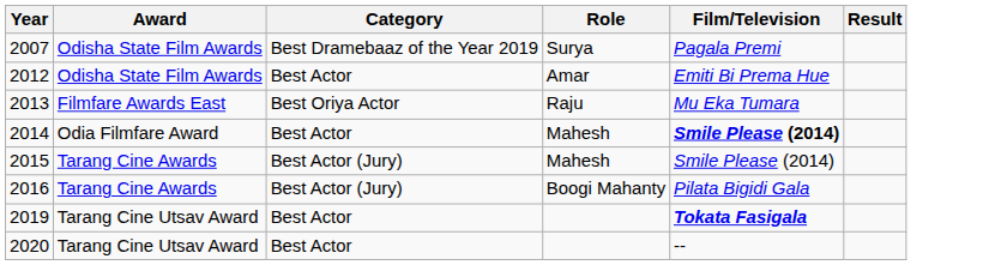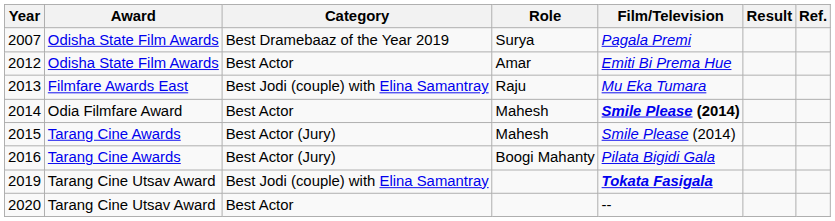 <table class="wikitable sortable">
 <tr>
 <th>Year</th>
 <th>Award</th>
 <th>Category</th>
 <th>Role</th>
 <th>Film/Television</th>
 <th>Result</th>
+<th>Ref.</th>
 </tr>
 <tr>
 <td>2007</td>
 <td><a href='#'>Odisha State Film Awards</a></td>
 <td>Best Dramebaaz of the Year 2019</td>
 <td>Surya</td>
 <td><em><a href='#'>Pagala Premi</a></em></td>
+<td></td>
 <td></td>
 </tr>
 <tr>
 <td>2012</td>
 <td><a href='#'>Odisha State Film Awards</a></td>
 <td>Best Actor</td>
 <td>Amar</td>
 <td><em><a href='#'>Emiti Bi Prema Hue</a></em></td>
 <td></td>
+<td></td>
 </tr>
 <tr>
 <td>2013</td>
 <td><a href='#'>Filmfare Awards East</a></td>
-<td>Best Oriya Actor</td>
+<td>Best Jodi (couple) with <a href='#'>Elina Samantray</a></td>
 <td>Raju</td>
 <td><em><a href='#'>Mu Eka Tumara</a></em></td>
+<td></td>
 <td></td>
 </tr>
 <tr>
 <td>2014</td>
 <td>Odia Filmfare Award</td>
 <td>Best Actor</td>
 <td>Mahesh</td>
 <td><strong><em><a href='#'>Smile Please</a></em> (2014)</strong></td>
 <td></td>
+<td></td>
 </tr>
 <tr>
 <td>2015</td>
 <td><a href='#'>Tarang Cine Awards</a></td>
 <td>Best Actor (Jury)</td>
 <td>Mahesh</td>
 <td><em><a href='#'>Smile Please</a></em> (2014)</td>
+<td></td>
 <td></td>
 </tr>
 <tr>
 <td>2016</td>
 <td><a href='#'>Tarang Cine Awards</a></td>
 <td>Best Actor (Jury)</td>
 <td>Boogi Mahanty</td>
 <td><em><a href='#'>Pilata Bigidi Gala</a></em></td>
 <td></td>
+<td></td>
 </tr>
 <tr>
 <td>2019</td>
 <td>Tarang Cine Utsav Award</td>
-<td>Best Actor</td>
+<td>Best Jodi (couple) with <a href='#'>Elina Samantray</a></td>
 <td></td>
 <td><strong><em><a href='#'>Tokata Fasigala</a></em></strong></td>
+<td></td>
 <td></td>
 </tr>
 <tr>
 <td>2020</td>
 <td>Tarang Cine Utsav Award</td>
 <td>Best Actor</td>
 <td></td>
 <td>--</td>
 <td></td>
+<td></td>
 </tr>
 </table>
